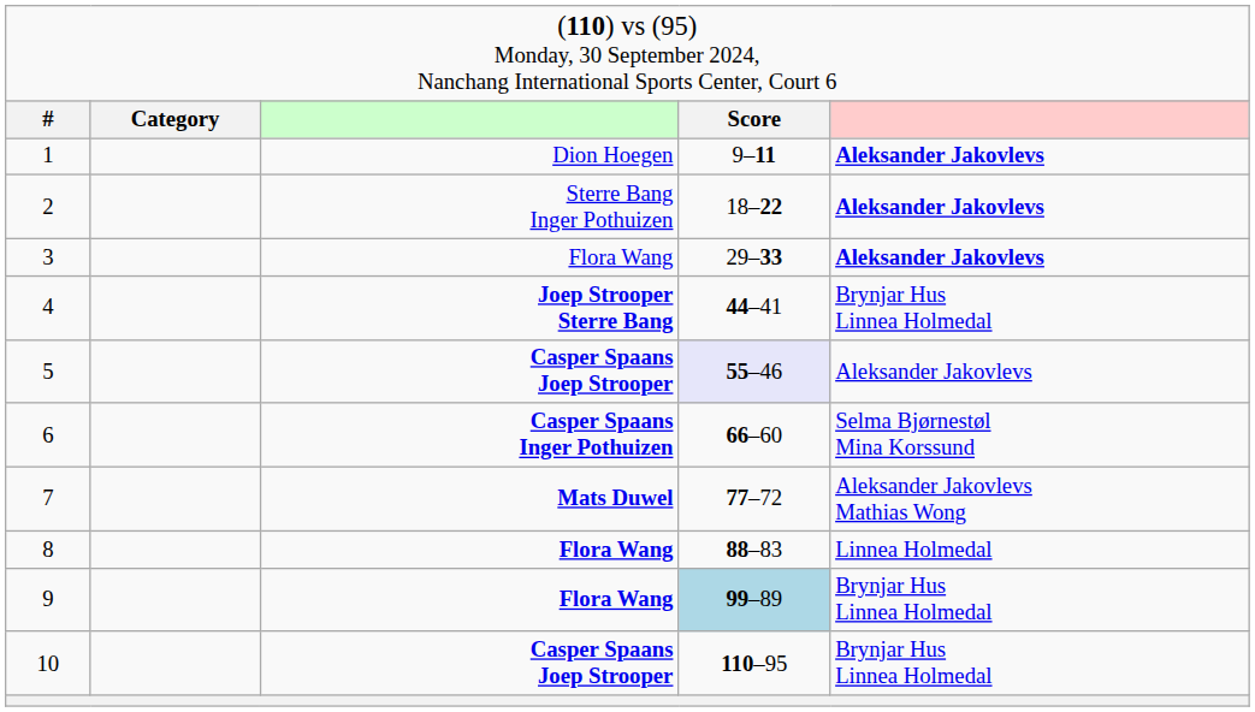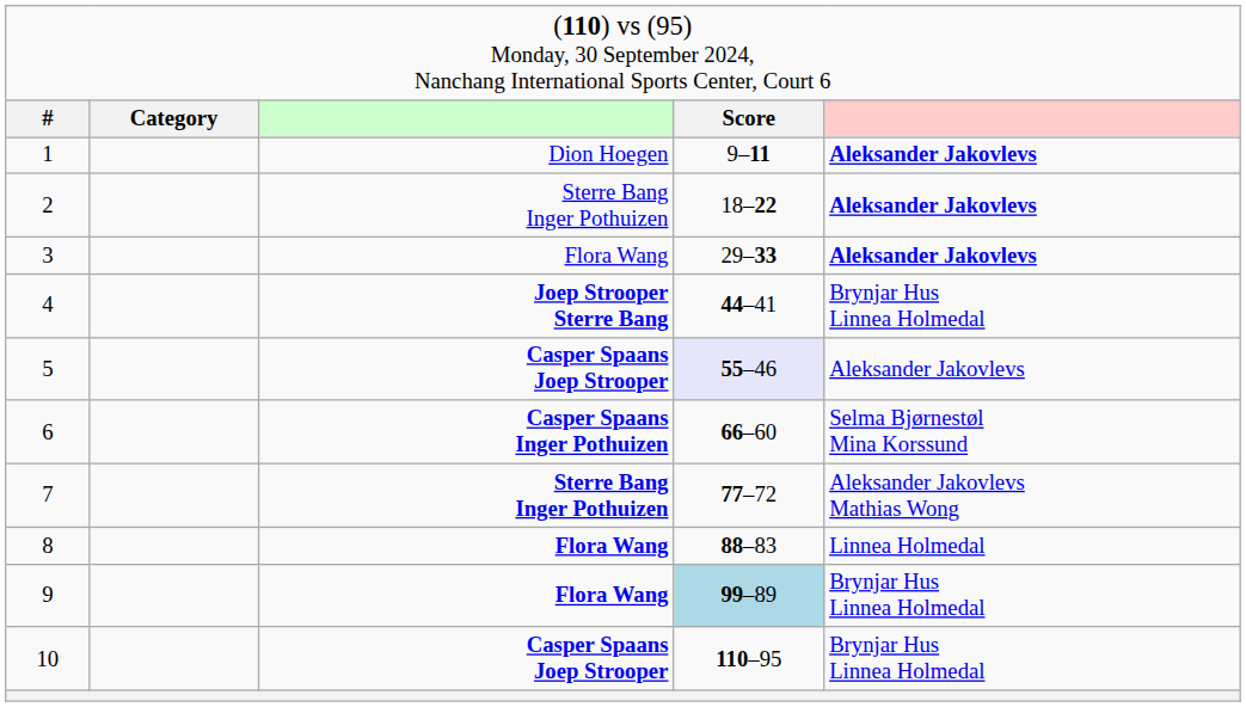 <table class="wikitable mw-collapsible mw-collapsed" style="font-size:90%; text-align:center" width="90%">
 <tr>
 <td colspan="5"><big>(<strong>110</strong>) <strong></strong> vs  (95)</big><br>Monday, 30 September 2024, <br>Nanchang International Sports Center, Court 6</td>
 </tr>
 <tr>
 <th width="25">#</th>
 <th width="50">Category</th>
 <th style="background-color:#CCFFCC" width="150"></th>
 <th width="50">Score<br></th>
 <th style="background-color:#FFCCCC" width="150"></th>
 </tr>
 <tr>
 <td>1</td>
 <td></td>
 <td align="right"><a href='#'>Dion Hoegen</a> </td>
 <td>9–<strong>11</strong><br></td>
 <td align="left"><strong> <a href='#'>Aleksander Jakovlevs</a></strong></td>
 </tr>
 <tr>
 <td>2</td>
 <td></td>
 <td align="right"><a href='#'>Sterre Bang</a> <br><a href='#'>Inger Pothuizen</a> </td>
 <td>18–<strong>22</strong><br></td>
 <td align="left"><strong> <a href='#'>Aleksander Jakovlevs</a></strong></td>
 </tr>
 <tr>
 <td>3</td>
 <td></td>
 <td align="right"><a href='#'>Flora Wang</a> </td>
 <td>29–<strong>33</strong><br></td>
 <td align="left"><strong> <a href='#'>Aleksander Jakovlevs</a></strong></td>
 </tr>
 <tr>
 <td>4</td>
 <td></td>
 <td align="right"><strong><a href='#'>Joep Strooper</a> <br><a href='#'>Sterre Bang</a> </strong></td>
 <td><strong>44</strong>–41<br></td>
 <td align="left"> <a href='#'>Brynjar Hus</a><br> <a href='#'>Linnea Holmedal</a></td>
 </tr>
 <tr>
 <td>5</td>
 <td></td>
 <td align="right"><strong><a href='#'>Casper Spaans</a> <br><a href='#'>Joep Strooper</a> </strong></td>
 <td style="background: lavender;"><strong>55</strong>–46<br></td>
 <td align="left"> <a href='#'>Aleksander Jakovlevs</a></td>
 </tr>
 <tr>
 <td>6</td>
 <td></td>
 <td align="right"><strong><a href='#'>Casper Spaans</a> <br><a href='#'>Inger Pothuizen</a> </strong></td>
 <td><strong>66</strong>–60<br></td>
 <td align="left"> <a href='#'>Selma Bjørnestøl</a><br> <a href='#'>Mina Korssund</a></td>
 </tr>
 <tr>
 <td>7</td>
 <td></td>
-<td align="right"><strong><a href='#'>Mats Duwel</a> </strong></td>
+<td align="right"><strong><a href='#'>Sterre Bang</a> <br><a href='#'>Inger Pothuizen</a> </strong></td>
 <td><strong>77</strong>–72<br></td>
 <td align="left"> <a href='#'>Aleksander Jakovlevs</a><br> <a href='#'>Mathias Wong</a></td>
 </tr>
 <tr>
 <td>8</td>
 <td></td>
 <td align="right"><strong><a href='#'>Flora Wang</a> </strong></td>
 <td><strong>88</strong>–83<br></td>
 <td align="left"> <a href='#'>Linnea Holmedal</a></td>
 </tr>
 <tr>
 <td>9</td>
 <td></td>
 <td align="right"><strong><a href='#'>Flora Wang</a> </strong></td>
 <td style="background: lightblue;"><strong>99</strong>–89<br></td>
 <td align="left"> <a href='#'>Brynjar Hus</a><br> <a href='#'>Linnea Holmedal</a></td>
 </tr>
 <tr>
 <td>10</td>
 <td></td>
 <td align="right"><strong><a href='#'>Casper Spaans</a> <br><a href='#'>Joep Strooper</a> </strong></td>
 <td><strong>110</strong>–95<br></td>
 <td align="left"> <a href='#'>Brynjar Hus</a><br> <a href='#'>Linnea Holmedal</a></td>
 </tr>
 <tr>
 <th colspan="5"></th>
 </tr>
 </table>
